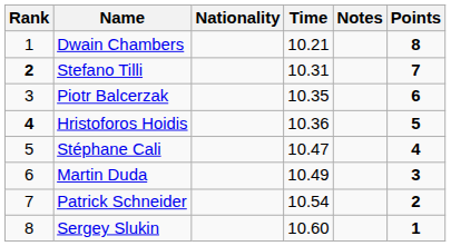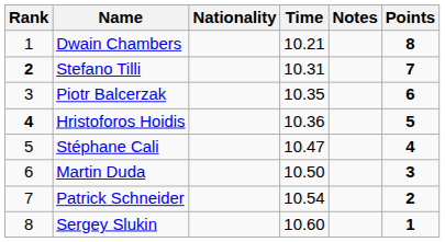 <table class="wikitable sortable" style="text-align:center">
 <tr>
 <th>Rank</th>
 <th>Name</th>
 <th>Nationality</th>
 <th>Time</th>
 <th>Notes</th>
 <th>Points</th>
 </tr>
 <tr>
 <td>1</td>
 <td align=left><a href='#'>Dwain Chambers</a></td>
 <td align=left></td>
 <td>10.21</td>
 <td></td>
 <td><strong>8</strong></td>
 </tr>
 <tr>
 <td><strong>2</strong></td>
 <td align=left><a href='#'>Stefano Tilli</a></td>
 <td align=left></td>
 <td>10.31</td>
 <td></td>
 <td><strong>7</strong></td>
 </tr>
 <tr>
 <td>3</td>
 <td align=left><a href='#'>Piotr Balcerzak</a></td>
 <td align=left></td>
 <td>10.35</td>
 <td></td>
 <td><strong>6</strong></td>
 </tr>
 <tr>
 <td><strong>4</strong></td>
 <td align=left><a href='#'>Hristoforos Hoidis</a></td>
 <td align=left></td>
 <td>10.36</td>
 <td></td>
 <td><strong>5</strong></td>
 </tr>
 <tr>
 <td>5</td>
 <td align=left><a href='#'>Stéphane Cali</a></td>
 <td align=left></td>
 <td>10.47</td>
 <td></td>
 <td><strong>4</strong></td>
 </tr>
 <tr>
 <td>6</td>
 <td align=left><a href='#'>Martin Duda</a></td>
 <td align=left></td>
-<td>10.49</td>
+<td>10.50</td>
 <td></td>
 <td><strong>3</strong></td>
 </tr>
 <tr>
 <td>7</td>
 <td align=left><a href='#'>Patrick Schneider</a></td>
 <td align=left></td>
 <td>10.54</td>
 <td></td>
 <td><strong>2</strong></td>
 </tr>
 <tr>
 <td>8</td>
 <td align=left><a href='#'>Sergey Slukin</a></td>
 <td align=left></td>
 <td>10.60</td>
 <td></td>
 <td><strong>1</strong></td>
 </tr>
 </table>
